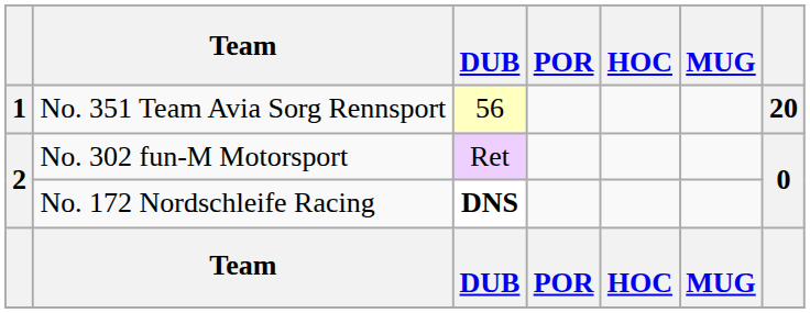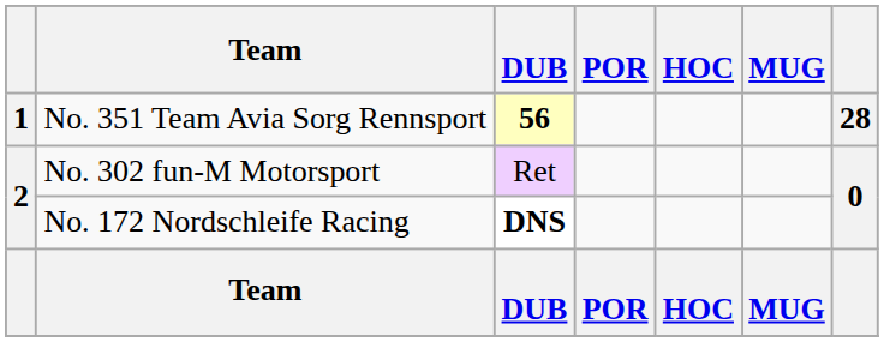 <table align=left| class="wikitable" style="font-size: 85%; text-align: center">
 <tr valign="top">
 <th valign=middle></th>
 <th valign=middle>Team</th>
 <th><br><a href='#'>DUB</a></th>
 <th><br><a href='#'>POR</a></th>
 <th><br><a href='#'>HOC</a></th>
 <th><br><a href='#'>MUG</a></th>
 <th valign=middle>  </th>
 </tr>
 <tr>
 <th>1</th>
 <td align=left> No. 351 Team Avia Sorg Rennsport</td>
-<td style="background:#FFFFBF;">56</td>
+<td style="background:#FFFFBF;"><strong>56</strong></td>
 <td></td>
 <td></td>
 <td></td>
-<th>20</th>
+<th>28</th>
 </tr>
 <tr>
 <th rowspan=2>2</th>
 <td align=left> No. 302  fun-M Motorsport</td>
 <td style="background:#EFCFFF;">Ret</td>
 <td></td>
 <td></td>
 <td></td>
 <th rowspan=2>0</th>
 </tr>
 <tr>
 <td align=left> No. 172 Nordschleife Racing</td>
 <td style="background:#FFFFFF;"><strong>DNS</strong></td>
 <td></td>
 <td></td>
 <td></td>
 </tr>
 <tr>
 <th valign=middle></th>
 <th valign=middle>Team</th>
 <th><br><a href='#'>DUB</a></th>
 <th><br><a href='#'>POR</a></th>
 <th><br><a href='#'>HOC</a></th>
 <th><br><a href='#'>MUG</a></th>
 <th valign=middle>  </th>
 </tr>
 <tr>
 </tr>
 </table>
